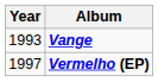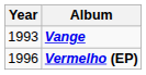 <table class="wikitable">
 <tr>
 <th>Year</th>
 <th>Album</th>
 </tr>
 <tr>
 <td>1993</td>
 <td><strong><em><a href='#'>Vange</a></em></strong> </td>
 </tr>
 <tr>
-<td>1997</td>
+<td>1996</td>
 <td><strong><em><a href='#'>Vermelho</a></em></strong> <strong>(EP)</strong></td>
 </tr>
 </table>
